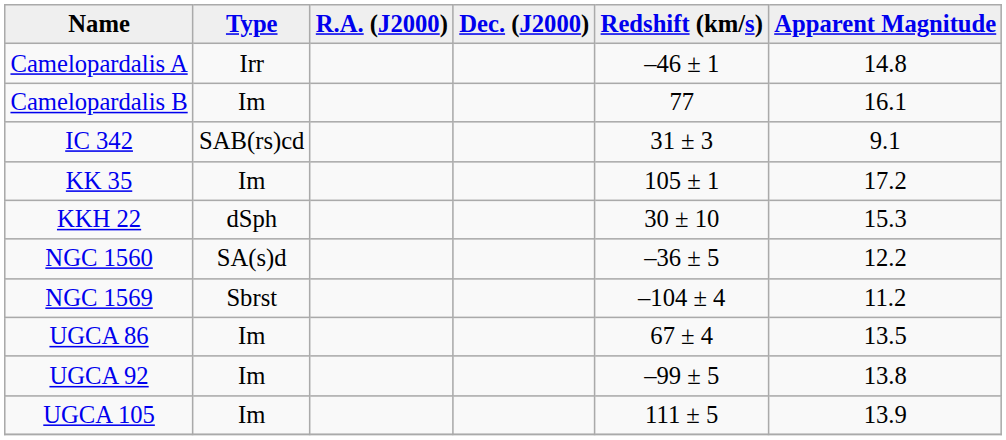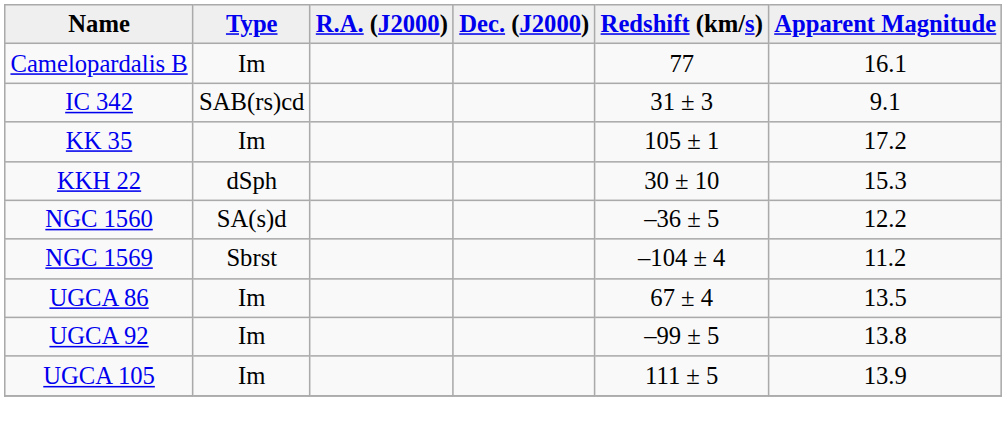 <table class="wikitable" style="text-align:center;border-collapse:collapse;" cellpadding="2">
 <tr>
 <th style="background:#efefef;">Name</th>
 <th style="background:#efefef;"><a href='#'>Type</a></th>
 <th style="background:#efefef;"><a href='#'>R.A.</a> (<a href='#'>J2000</a>)</th>
 <th style="background:#efefef;"><a href='#'>Dec.</a> (<a href='#'>J2000</a>)</th>
 <th style="background:#efefef;"><a href='#'>Redshift</a> (km/<a href='#'>s</a>)</th>
 <th style="background:#efefef;"><a href='#'>Apparent Magnitude</a></th>
-</tr>
-<tr>
-<td><a href='#'>Camelopardalis A</a></td>
-<td>Irr</td>
-<td></td>
-<td></td>
-<td>–46 ± 1</td>
-<td>14.8</td>
 </tr>
 <tr>
 <td><a href='#'>Camelopardalis B</a></td>
 <td>Im</td>
 <td></td>
 <td></td>
 <td>77</td>
 <td>16.1</td>
 </tr>
 <tr>
 <td><a href='#'>IC 342</a></td>
 <td>SAB(rs)cd</td>
 <td></td>
 <td></td>
 <td>31 ± 3</td>
 <td>9.1</td>
 </tr>
 <tr>
 <td><a href='#'>KK 35</a></td>
 <td>Im</td>
 <td></td>
 <td></td>
 <td>105 ± 1</td>
 <td>17.2</td>
 </tr>
 <tr>
 <td><a href='#'>KKH 22</a></td>
 <td>dSph</td>
 <td></td>
 <td></td>
 <td>30 ± 10</td>
 <td>15.3</td>
 </tr>
 <tr>
 <td><a href='#'>NGC 1560</a></td>
 <td>SA(s)d</td>
 <td></td>
 <td></td>
 <td>–36 ± 5</td>
 <td>12.2</td>
 </tr>
 <tr>
 <td><a href='#'>NGC 1569</a></td>
 <td>Sbrst</td>
 <td></td>
 <td></td>
 <td>–104 ± 4</td>
 <td>11.2</td>
 </tr>
 <tr>
 <td><a href='#'>UGCA 86</a></td>
 <td>Im</td>
 <td></td>
 <td></td>
 <td>67 ± 4</td>
 <td>13.5</td>
 </tr>
 <tr>
 <td><a href='#'>UGCA 92</a></td>
 <td>Im</td>
 <td></td>
 <td></td>
 <td>–99 ± 5</td>
 <td>13.8</td>
 </tr>
 <tr>
 <td><a href='#'>UGCA 105</a></td>
 <td>Im</td>
 <td></td>
 <td></td>
 <td>111 ± 5</td>
 <td>13.9</td>
 </tr>
 <tr>
 </tr>
 </table>
